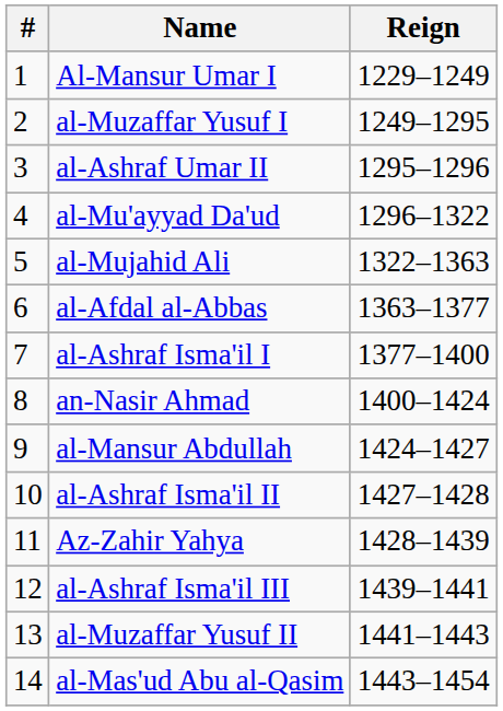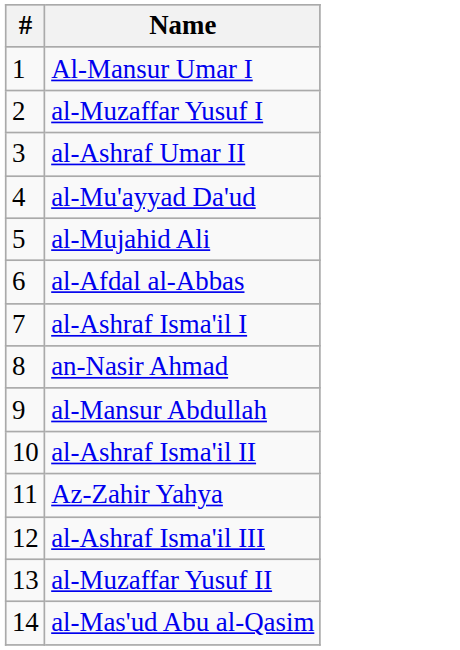 <table class="wikitable" style="margin-left:1em; margin-bottom:1em;">
 <tr>
 <th>#</th>
 <th>Name</th>
-<th>Reign</th>
 </tr>
 <tr>
 <td>1</td>
 <td><a href='#'>Al-Mansur Umar I</a></td>
-<td>1229–1249</td>
 </tr>
 <tr>
 <td>2</td>
 <td><a href='#'>al-Muzaffar Yusuf I</a></td>
-<td>1249–1295</td>
 </tr>
 <tr>
 <td>3</td>
 <td><a href='#'>al-Ashraf Umar II</a></td>
-<td>1295–1296</td>
 </tr>
 <tr>
 <td>4</td>
 <td><a href='#'>al-Mu'ayyad Da'ud</a></td>
-<td>1296–1322</td>
 </tr>
 <tr>
 <td>5</td>
 <td><a href='#'>al-Mujahid Ali</a></td>
-<td>1322–1363</td>
 </tr>
 <tr>
 <td>6</td>
 <td><a href='#'>al-Afdal al-Abbas</a></td>
-<td>1363–1377</td>
 </tr>
 <tr>
 <td>7</td>
 <td><a href='#'>al-Ashraf Isma'il I</a></td>
-<td>1377–1400</td>
 </tr>
 <tr>
 <td>8</td>
 <td><a href='#'>an-Nasir Ahmad</a></td>
-<td>1400–1424</td>
 </tr>
 <tr>
 <td>9</td>
 <td><a href='#'>al-Mansur Abdullah</a></td>
-<td>1424–1427</td>
 </tr>
 <tr>
 <td>10</td>
 <td><a href='#'>al-Ashraf Isma'il II</a></td>
-<td>1427–1428</td>
 </tr>
 <tr>
 <td>11</td>
 <td><a href='#'>Az-Zahir Yahya</a></td>
-<td>1428–1439</td>
 </tr>
 <tr>
 <td>12</td>
 <td><a href='#'>al-Ashraf Isma'il III</a></td>
-<td>1439–1441</td>
 </tr>
 <tr>
 <td>13</td>
 <td><a href='#'>al-Muzaffar Yusuf II</a></td>
-<td>1441–1443</td>
 </tr>
 <tr>
 <td>14</td>
 <td><a href='#'>al-Mas'ud Abu al-Qasim</a></td>
-<td>1443–1454</td>
 </tr>
 </table>
